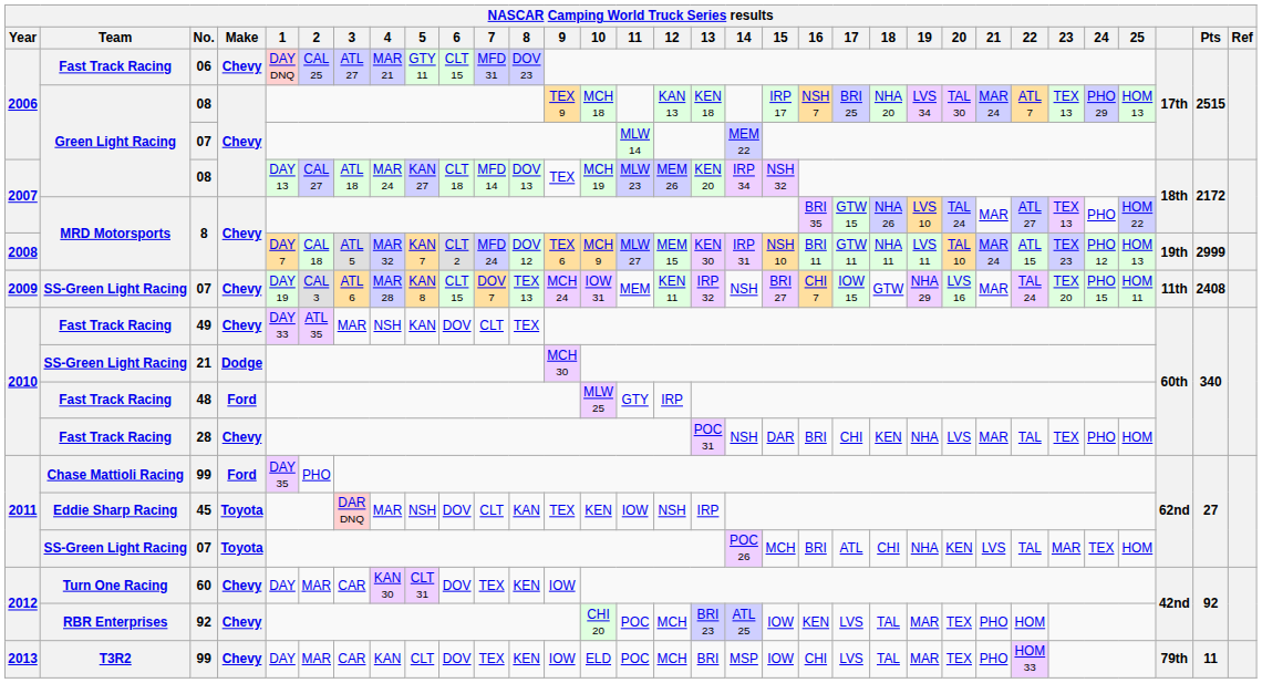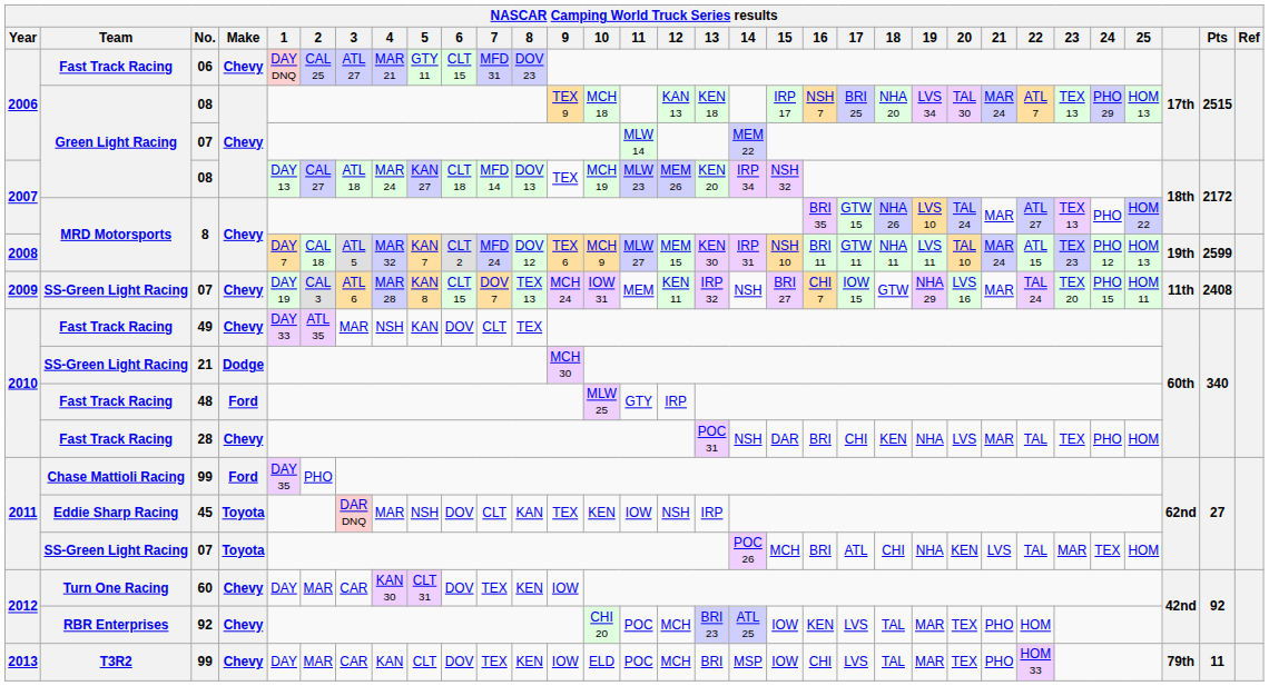 <table class="wikitable" style="text-align:center; font-size:75%">
 <tr>
 <th colspan=45><a href='#'>NASCAR</a> <a href='#'>Camping World Truck Series</a> results</th>
 </tr>
 <tr>
 <th>Year</th>
 <th>Team</th>
 <th>No.</th>
 <th>Make</th>
 <th>1</th>
 <th>2</th>
 <th>3</th>
 <th>4</th>
 <th>5</th>
 <th>6</th>
 <th>7</th>
 <th>8</th>
 <th>9</th>
 <th>10</th>
 <th>11</th>
 <th>12</th>
 <th>13</th>
 <th>14</th>
 <th>15</th>
 <th>16</th>
 <th>17</th>
 <th>18</th>
 <th>19</th>
 <th>20</th>
 <th>21</th>
 <th>22</th>
 <th>23</th>
 <th>24</th>
 <th>25</th>
 <th></th>
 <th>Pts</th>
 <th>Ref</th>
 </tr>
 <tr>
 <th rowspan=3><a href='#'>2006</a></th>
 <th><a href='#'>Fast Track Racing</a></th>
 <th>06</th>
 <th><a href='#'>Chevy</a></th>
 <td style="background:#FFCFCF;"><a href='#'>DAY</a><br><small>DNQ</small></td>
 <td style="background:#CFCFFF;"><a href='#'>CAL</a><br><small>25</small></td>
 <td style="background:#CFCFFF;"><a href='#'>ATL</a><br><small>27</small></td>
 <td style="background:#CFCFFF;"><a href='#'>MAR</a><br><small>21</small></td>
 <td style="background:#DFFFDF;"><a href='#'>GTY</a><br><small>11</small></td>
 <td style="background:#DFFFDF;"><a href='#'>CLT</a><br><small>15</small></td>
 <td style="background:#CFCFFF;"><a href='#'>MFD</a><br><small>31</small></td>
 <td style="background:#CFCFFF;"><a href='#'>DOV</a><br><small>23</small></td>
 <td colspan=17></td>
 <th rowspan=3>17th</th>
 <th rowspan=3>2515</th>
 <th rowspan=3></th>
 </tr>
 <tr>
 <th rowspan=3><a href='#'>Green Light Racing</a></th>
 <th>08</th>
 <th rowspan=3><a href='#'>Chevy</a></th>
 <td colspan=8></td>
 <td style="background:#FFDF9F;"><a href='#'>TEX</a><br><small>9</small></td>
 <td style="background:#DFFFDF;"><a href='#'>MCH</a><br><small>18</small></td>
 <td></td>
 <td style="background:#DFFFDF;"><a href='#'>KAN</a><br><small>13</small></td>
 <td style="background:#DFFFDF;"><a href='#'>KEN</a><br><small>18</small></td>
 <td></td>
 <td style="background:#DFFFDF;"><a href='#'>IRP</a><br><small>17</small></td>
 <td style="background:#FFDF9F;"><a href='#'>NSH</a><br><small>7</small></td>
 <td style="background:#CFCFFF;"><a href='#'>BRI</a><br><small>25</small></td>
 <td style="background:#DFFFDF;"><a href='#'>NHA</a><br><small>20</small></td>
 <td style="background:#EFCFFF;"><a href='#'>LVS</a><br><small>34</small></td>
 <td style="background:#EFCFFF;"><a href='#'>TAL</a><br><small>30</small></td>
 <td style="background:#CFCFFF;"><a href='#'>MAR</a><br><small>24</small></td>
 <td style="background:#FFDF9F;"><a href='#'>ATL</a><br><small>7</small></td>
 <td style="background:#DFFFDF;"><a href='#'>TEX</a><br><small>13</small></td>
 <td style="background:#CFCFFF;"><a href='#'>PHO</a><br><small>29</small></td>
 <td style="background:#DFFFDF;"><a href='#'>HOM</a><br><small>13</small></td>
 </tr>
 <tr>
 <th>07</th>
 <td colspan=10></td>
 <td style="background:#DFFFDF;"><a href='#'>MLW</a><br><small>14</small></td>
 <td colspan=2></td>
 <td style="background:#CFCFFF;"><a href='#'>MEM</a><br><small>22</small></td>
 <td colspan=11></td>
 </tr>
 <tr>
 <th rowspan=2><a href='#'>2007</a></th>
 <th>08</th>
 <td style="background:#DFFFDF;"><a href='#'>DAY</a><br><small>13</small></td>
 <td style="background:#CFCFFF;"><a href='#'>CAL</a><br><small>27</small></td>
 <td style="background:#DFFFDF;"><a href='#'>ATL</a><br><small>18</small></td>
 <td style="background:#DFFFDF;"><a href='#'>MAR</a><br><small>24</small></td>
 <td style="background:#CFCFFF;"><a href='#'>KAN</a><br><small>27</small></td>
 <td style="background:#DFFFDF;"><a href='#'>CLT</a><br><small>18</small></td>
 <td style="background:#DFFFDF;"><a href='#'>MFD</a><br><small>14</small></td>
 <td style="background:#DFFFDF;"><a href='#'>DOV</a><br><small>13</small></td>
 <td><a href='#'>TEX</a></td>
 <td style="background:#DFFFDF;"><a href='#'>MCH</a><br><small>19</small></td>
 <td style="background:#CFCFFF;"><a href='#'>MLW</a><br><small>23</small></td>
 <td style="background:#CFCFFF;"><a href='#'>MEM</a><br><small>26</small></td>
 <td style="background:#DFFFDF;"><a href='#'>KEN</a><br><small>20</small></td>
 <td style="background:#EFCFFF;"><a href='#'>IRP</a><br><small>34</small></td>
 <td style="background:#EFCFFF;"><a href='#'>NSH</a><br><small>32</small></td>
 <td colspan=10></td>
 <th rowspan=2>18th</th>
 <th rowspan=2>2172</th>
 <th rowspan=2></th>
 </tr>
 <tr>
 <th rowspan=2><a href='#'>MRD Motorsports</a></th>
 <th rowspan=2>8</th>
 <th rowspan=2><a href='#'>Chevy</a></th>
 <td colspan=15></td>
 <td style="background:#EFCFFF;"><a href='#'>BRI</a><br><small>35</small></td>
 <td style="background:#DFFFDF;"><a href='#'>GTW</a><br><small>15</small></td>
 <td style="background:#CFCFFF;"><a href='#'>NHA</a><br><small>26</small></td>
 <td style="background:#FFDF9F;"><a href='#'>LVS</a><br><small>10</small></td>
 <td style="background:#CFCFFF;"><a href='#'>TAL</a><br><small>24</small></td>
 <td><a href='#'>MAR</a></td>
 <td style="background:#CFCFFF;"><a href='#'>ATL</a><br><small>27</small></td>
 <td style="background:#EFCFFF;"><a href='#'>TEX</a><br><small>13</small></td>
 <td><a href='#'>PHO</a></td>
 <td style="background:#CFCFFF;"><a href='#'>HOM</a><br><small>22</small></td>
 </tr>
 <tr>
 <th><a href='#'>2008</a></th>
 <td style="background:#FFDF9F;"><a href='#'>DAY</a><br><small>7</small></td>
 <td style="background:#DFFFDF;"><a href='#'>CAL</a><br><small>18</small></td>
 <td style="background:#DFDFDF;"><a href='#'>ATL</a><br><small>5</small></td>
 <td style="background:#CFCFFF;"><a href='#'>MAR</a><br><small>32</small></td>
 <td style="background:#FFDF9F;"><a href='#'>KAN</a><br><small>7</small></td>
 <td style="background:#DFDFDF;"><a href='#'>CLT</a><br><small>2</small></td>
 <td style="background:#CFCFFF;"><a href='#'>MFD</a><br><small>24</small></td>
 <td style="background:#DFFFDF;"><a href='#'>DOV</a><br><small>12</small></td>
 <td style="background:#FFDF9F;"><a href='#'>TEX</a><br><small>6</small></td>
 <td style="background:#FFDF9F;"><a href='#'>MCH</a><br><small>9</small></td>
 <td style="background:#CFCFFF;"><a href='#'>MLW</a><br><small>27</small></td>
 <td style="background:#DFFFDF;"><a href='#'>MEM</a><br><small>15</small></td>
 <td style="background:#EFCFFF;"><a href='#'>KEN</a><br><small>30</small></td>
 <td style="background:#EFCFFF;"><a href='#'>IRP</a><br><small>31</small></td>
 <td style="background:#FFDF9F;"><a href='#'>NSH</a><br><small>10</small></td>
 <td style="background:#DFFFDF;"><a href='#'>BRI</a><br><small>11</small></td>
 <td style="background:#DFFFDF;"><a href='#'>GTW</a><br><small>11</small></td>
 <td style="background:#DFFFDF;"><a href='#'>NHA</a><br><small>11</small></td>
 <td style="background:#DFFFDF;"><a href='#'>LVS</a><br><small>11</small></td>
 <td style="background:#FFDF9F;"><a href='#'>TAL</a><br><small>10</small></td>
 <td style="background:#CFCFFF;"><a href='#'>MAR</a><br><small>24</small></td>
 <td style="background:#DFFFDF;"><a href='#'>ATL</a><br><small>15</small></td>
 <td style="background:#CFCFFF;"><a href='#'>TEX</a><br><small>23</small></td>
 <td style="background:#DFFFDF;"><a href='#'>PHO</a><br><small>12</small></td>
 <td style="background:#DFFFDF;"><a href='#'>HOM</a><br><small>13</small></td>
 <th>19th</th>
-<th>2999</th>
+<th>2599</th>
 <th></th>
 </tr>
 <tr>
 <th><a href='#'>2009</a></th>
 <th><a href='#'>SS-Green Light Racing</a></th>
 <th>07</th>
 <th><a href='#'>Chevy</a></th>
 <td style="background:#DFFFDF;"><a href='#'>DAY</a><br><small>19</small></td>
 <td style="background:#DFDFDF;"><a href='#'>CAL</a><br><small>3</small></td>
 <td style="background:#FFDF9F;"><a href='#'>ATL</a><br><small>6</small></td>
 <td style="background:#CFCFFF;"><a href='#'>MAR</a><br><small>28</small></td>
 <td style="background:#FFDF9F;"><a href='#'>KAN</a><br><small>8</small></td>
 <td style="background:#DFFFDF;"><a href='#'>CLT</a><br><small>15</small></td>
 <td style="background:#FFDF9F;"><a href='#'>DOV</a><br><small>7</small></td>
 <td style="background:#DFFFDF;"><a href='#'>TEX</a><br><small>13</small></td>
 <td style="background:#EFCFFF;"><a href='#'>MCH</a><br><small>24</small></td>
 <td style="background:#EFCFFF;"><a href='#'>IOW</a><br><small>31</small></td>
 <td><a href='#'>MEM</a></td>
 <td style="background:#DFFFDF;"><a href='#'>KEN</a><br><small>11</small></td>
 <td style="background:#EFCFFF;"><a href='#'>IRP</a><br><small>32</small></td>
 <td><a href='#'>NSH</a></td>
 <td style="background:#EFCFFF;"><a href='#'>BRI</a><br><small>27</small></td>
 <td style="background:#FFDF9F;"><a href='#'>CHI</a><br><small>7</small></td>
 <td style="background:#DFFFDF;"><a href='#'>IOW</a><br><small>15</small></td>
 <td><a href='#'>GTW</a></td>
 <td style="background:#EFCFFF;"><a href='#'>NHA</a><br><small>29</small></td>
 <td style="background:#DFFFDF;"><a href='#'>LVS</a><br><small>16</small></td>
 <td><a href='#'>MAR</a></td>
 <td style="background:#EFCFFF;"><a href='#'>TAL</a><br><small>24</small></td>
 <td style="background:#DFFFDF;"><a href='#'>TEX</a><br><small>20</small></td>
 <td style="background:#DFFFDF;"><a href='#'>PHO</a><br><small>15</small></td>
 <td style="background:#DFFFDF;"><a href='#'>HOM</a><br><small>11</small></td>
 <th>11th</th>
 <th>2408</th>
 <th></th>
 </tr>
 <tr>
 <th rowspan=4><a href='#'>2010</a></th>
 <th><a href='#'>Fast Track Racing</a></th>
 <th>49</th>
 <th><a href='#'>Chevy</a></th>
 <td style="background:#EFCFFF;"><a href='#'>DAY</a><br><small>33</small></td>
 <td style="background:#EFCFFF;"><a href='#'>ATL</a><br><small>35</small></td>
 <td><a href='#'>MAR</a></td>
 <td><a href='#'>NSH</a></td>
 <td><a href='#'>KAN</a></td>
 <td><a href='#'>DOV</a></td>
 <td><a href='#'>CLT</a></td>
 <td><a href='#'>TEX</a></td>
 <td colspan=17></td>
 <th rowspan=4>60th</th>
 <th rowspan=4>340</th>
 <th rowspan=4></th>
 </tr>
 <tr>
 <th><a href='#'>SS-Green Light Racing</a></th>
 <th>21</th>
 <th><a href='#'>Dodge</a></th>
 <td colspan=8></td>
 <td style="background:#EFCFFF;"><a href='#'>MCH</a><br><small>30</small></td>
 <td colspan=16></td>
 </tr>
 <tr>
 <th><a href='#'>Fast Track Racing</a></th>
 <th>48</th>
 <th><a href='#'>Ford</a></th>
 <td colspan=9></td>
 <td style="background:#EFCFFF;"><a href='#'>MLW</a><br><small>25</small></td>
 <td><a href='#'>GTY</a></td>
 <td><a href='#'>IRP</a></td>
 <td colspan=13></td>
 </tr>
 <tr>
 <th><a href='#'>Fast Track Racing</a></th>
 <th>28</th>
 <th><a href='#'>Chevy</a></th>
 <td colspan=12></td>
 <td style="background:#EFCFFF;"><a href='#'>POC</a><br><small>31</small></td>
 <td><a href='#'>NSH</a></td>
 <td><a href='#'>DAR</a></td>
 <td><a href='#'>BRI</a></td>
 <td><a href='#'>CHI</a></td>
 <td><a href='#'>KEN</a></td>
 <td><a href='#'>NHA</a></td>
 <td><a href='#'>LVS</a></td>
 <td><a href='#'>MAR</a></td>
 <td><a href='#'>TAL</a></td>
 <td><a href='#'>TEX</a></td>
 <td><a href='#'>PHO</a></td>
 <td><a href='#'>HOM</a></td>
 </tr>
 <tr>
 <th rowspan=3><a href='#'>2011</a></th>
 <th><a href='#'>Chase Mattioli Racing</a></th>
 <th>99</th>
 <th><a href='#'>Ford</a></th>
 <td style="background:#EFCFFF;"><a href='#'>DAY</a><br><small>35</small></td>
 <td><a href='#'>PHO</a></td>
 <td colspan=23></td>
 <th rowspan=3>62nd</th>
 <th rowspan=3>27</th>
 <th rowspan=3></th>
 </tr>
 <tr>
 <th><a href='#'>Eddie Sharp Racing</a></th>
 <th>45</th>
 <th><a href='#'>Toyota</a></th>
 <td colspan=2></td>
 <td style="background:#FFCFCF;"><a href='#'>DAR</a><br><small>DNQ</small></td>
 <td><a href='#'>MAR</a></td>
 <td><a href='#'>NSH</a></td>
 <td><a href='#'>DOV</a></td>
 <td><a href='#'>CLT</a></td>
 <td><a href='#'>KAN</a></td>
 <td><a href='#'>TEX</a></td>
 <td><a href='#'>KEN</a></td>
 <td><a href='#'>IOW</a></td>
 <td><a href='#'>NSH</a></td>
 <td><a href='#'>IRP</a></td>
 <td colspan=12></td>
 </tr>
 <tr>
 <th><a href='#'>SS-Green Light Racing</a></th>
 <th>07</th>
 <th><a href='#'>Toyota</a></th>
 <td colspan=13></td>
 <td style="background:#EFCFFF;"><a href='#'>POC</a><br><small>26</small></td>
 <td><a href='#'>MCH</a></td>
 <td><a href='#'>BRI</a></td>
 <td><a href='#'>ATL</a></td>
 <td><a href='#'>CHI</a></td>
 <td><a href='#'>NHA</a></td>
 <td><a href='#'>KEN</a></td>
 <td><a href='#'>LVS</a></td>
 <td><a href='#'>TAL</a></td>
 <td><a href='#'>MAR</a></td>
 <td><a href='#'>TEX</a></td>
 <td><a href='#'>HOM</a></td>
 </tr>
 <tr>
 <th rowspan=2><a href='#'>2012</a></th>
 <th><a href='#'>Turn One Racing</a></th>
 <th>60</th>
 <th><a href='#'>Chevy</a></th>
 <td><a href='#'>DAY</a></td>
 <td><a href='#'>MAR</a></td>
 <td><a href='#'>CAR</a></td>
 <td style="background:#EFCFFF;"><a href='#'>KAN</a><br><small>30</small></td>
 <td style="background:#EFCFFF;"><a href='#'>CLT</a><br><small>31</small></td>
 <td><a href='#'>DOV</a></td>
 <td><a href='#'>TEX</a></td>
 <td><a href='#'>KEN</a></td>
 <td><a href='#'>IOW</a></td>
 <td colspan=16></td>
 <th rowspan=2>42nd</th>
 <th rowspan=2>92</th>
 <th rowspan=2></th>
 </tr>
 <tr>
 <th><a href='#'>RBR Enterprises</a></th>
 <th>92</th>
 <th><a href='#'>Chevy</a></th>
 <td colspan=9></td>
 <td style="background:#DFFFDF;"><a href='#'>CHI</a><br><small>20</small></td>
 <td><a href='#'>POC</a></td>
 <td><a href='#'>MCH</a></td>
 <td style="background:#CFCFFF;"><a href='#'>BRI</a><br><small>23</small></td>
 <td style="background:#CFCFFF;"><a href='#'>ATL</a><br><small>25</small></td>
 <td><a href='#'>IOW</a></td>
 <td><a href='#'>KEN</a></td>
 <td><a href='#'>LVS</a></td>
 <td><a href='#'>TAL</a></td>
 <td><a href='#'>MAR</a></td>
 <td><a href='#'>TEX</a></td>
 <td><a href='#'>PHO</a></td>
 <td><a href='#'>HOM</a></td>
 <td colspan=3></td>
 </tr>
 <tr>
 <th><a href='#'>2013</a></th>
 <th><a href='#'>T3R2</a></th>
 <th>99</th>
 <th><a href='#'>Chevy</a></th>
 <td><a href='#'>DAY</a></td>
 <td><a href='#'>MAR</a></td>
 <td><a href='#'>CAR</a></td>
 <td><a href='#'>KAN</a></td>
 <td><a href='#'>CLT</a></td>
 <td><a href='#'>DOV</a></td>
 <td><a href='#'>TEX</a></td>
 <td><a href='#'>KEN</a></td>
 <td><a href='#'>IOW</a></td>
 <td><a href='#'>ELD</a></td>
 <td><a href='#'>POC</a></td>
 <td><a href='#'>MCH</a></td>
 <td><a href='#'>BRI</a></td>
 <td><a href='#'>MSP</a></td>
 <td><a href='#'>IOW</a></td>
 <td><a href='#'>CHI</a></td>
 <td><a href='#'>LVS</a></td>
 <td><a href='#'>TAL</a></td>
 <td><a href='#'>MAR</a></td>
 <td><a href='#'>TEX</a></td>
 <td><a href='#'>PHO</a></td>
 <td style="background:#EFCFFF;"><a href='#'>HOM</a><br><small>33</small></td>
 <td colspan=3></td>
 <th>79th</th>
 <th>11</th>
 <th></th>
 </tr>
 </table>
